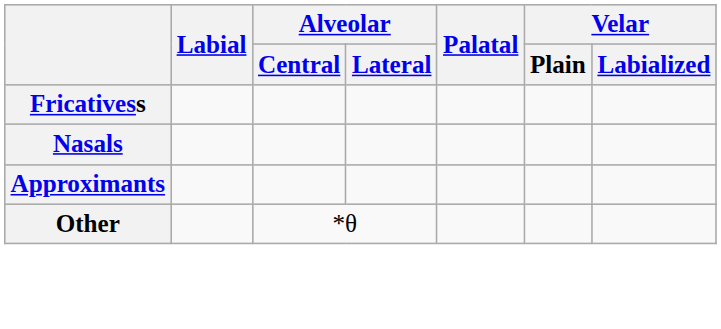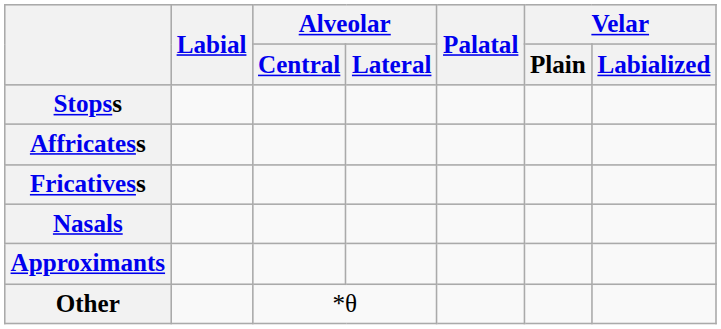 <table class="wikitable">
 <tr>
 <th rowspan="2"></th>
 <th rowspan="2"><a href='#'>Labial</a></th>
 <th colspan="2"><a href='#'>Alveolar</a></th>
 <th rowspan="2"><a href='#'>Palatal</a></th>
 <th colspan="2"><a href='#'>Velar</a></th>
 </tr>
 <tr>
 <th><a href='#'>Central</a></th>
 <th><a href='#'>Lateral</a></th>
 <th>Plain</th>
 <th><a href='#'>Labialized</a></th>
+</tr>
+<tr align="center">
+<th><a href='#'>Stops</a>s</th>
+<td></td>
+<td></td>
+<td></td>
+<td></td>
+<td></td>
+<td></td>
+</tr>
+<tr align="center">
+<th><a href='#'>Affricates</a>s</th>
+<td></td>
+<td></td>
+<td></td>
+<td></td>
+<td></td>
+<td></td>
 </tr>
 <tr align="center">
 <th><a href='#'>Fricatives</a>s</th>
 <td></td>
 <td></td>
 <td></td>
 <td></td>
 <td></td>
 <td></td>
 </tr>
 <tr align="center">
 <th><a href='#'>Nasals</a></th>
 <td></td>
 <td></td>
 <td></td>
 <td></td>
 <td></td>
 <td></td>
 </tr>
 <tr align="center">
 <th><a href='#'>Approximants</a></th>
 <td></td>
 <td></td>
 <td></td>
 <td></td>
 <td></td>
 <td></td>
 </tr>
 <tr>
 <th>Other</th>
 <td></td>
 <td colspan="2" align="center">*θ</td>
 <td></td>
 <td></td>
 <td></td>
 </tr>
 </table>
